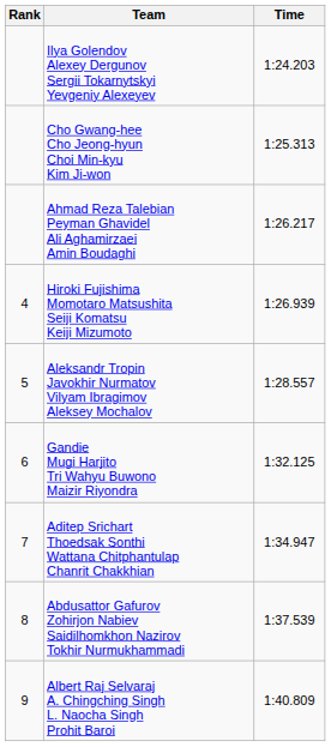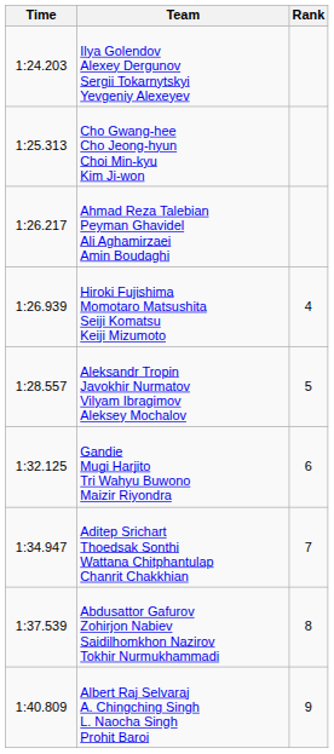 <table class=wikitable style="text-align:center">
 <tr>
+<th width=80>Time</th>
+<th width=250>Team</th>
 <th width=40>Rank</th>
-<th width=250>Team</th>
-<th width=80>Time</th>
 </tr>
 <tr>
+<td>1:24.203</td>
+<td align=left><br><a href='#'>Ilya Golendov</a><br><a href='#'>Alexey Dergunov</a><br><a href='#'>Sergii Tokarnytskyi</a><br><a href='#'>Yevgeniy Alexeyev</a></td>
 <td></td>
-<td align=left><br><a href='#'>Ilya Golendov</a><br><a href='#'>Alexey Dergunov</a><br><a href='#'>Sergii Tokarnytskyi</a><br><a href='#'>Yevgeniy Alexeyev</a></td>
-<td>1:24.203</td>
 </tr>
 <tr>
+<td>1:25.313</td>
+<td align=left><br><a href='#'>Cho Gwang-hee</a><br><a href='#'>Cho Jeong-hyun</a><br><a href='#'>Choi Min-kyu</a><br><a href='#'>Kim Ji-won</a></td>
 <td></td>
-<td align=left><br><a href='#'>Cho Gwang-hee</a><br><a href='#'>Cho Jeong-hyun</a><br><a href='#'>Choi Min-kyu</a><br><a href='#'>Kim Ji-won</a></td>
-<td>1:25.313</td>
 </tr>
 <tr>
+<td>1:26.217</td>
+<td align=left><br><a href='#'>Ahmad Reza Talebian</a><br><a href='#'>Peyman Ghavidel</a><br><a href='#'>Ali Aghamirzaei</a><br><a href='#'>Amin Boudaghi</a></td>
 <td></td>
-<td align=left><br><a href='#'>Ahmad Reza Talebian</a><br><a href='#'>Peyman Ghavidel</a><br><a href='#'>Ali Aghamirzaei</a><br><a href='#'>Amin Boudaghi</a></td>
-<td>1:26.217</td>
 </tr>
 <tr>
+<td>1:26.939</td>
+<td align=left><br><a href='#'>Hiroki Fujishima</a><br><a href='#'>Momotaro Matsushita</a><br><a href='#'>Seiji Komatsu</a><br><a href='#'>Keiji Mizumoto</a></td>
 <td>4</td>
-<td align=left><br><a href='#'>Hiroki Fujishima</a><br><a href='#'>Momotaro Matsushita</a><br><a href='#'>Seiji Komatsu</a><br><a href='#'>Keiji Mizumoto</a></td>
-<td>1:26.939</td>
 </tr>
 <tr>
+<td>1:28.557</td>
+<td align=left><br><a href='#'>Aleksandr Tropin</a><br><a href='#'>Javokhir Nurmatov</a><br><a href='#'>Vilyam Ibragimov</a><br><a href='#'>Aleksey Mochalov</a></td>
 <td>5</td>
-<td align=left><br><a href='#'>Aleksandr Tropin</a><br><a href='#'>Javokhir Nurmatov</a><br><a href='#'>Vilyam Ibragimov</a><br><a href='#'>Aleksey Mochalov</a></td>
-<td>1:28.557</td>
 </tr>
 <tr>
+<td>1:32.125</td>
+<td align=left><br><a href='#'>Gandie</a><br><a href='#'>Mugi Harjito</a><br><a href='#'>Tri Wahyu Buwono</a><br><a href='#'>Maizir Riyondra</a></td>
 <td>6</td>
-<td align=left><br><a href='#'>Gandie</a><br><a href='#'>Mugi Harjito</a><br><a href='#'>Tri Wahyu Buwono</a><br><a href='#'>Maizir Riyondra</a></td>
-<td>1:32.125</td>
 </tr>
 <tr>
+<td>1:34.947</td>
+<td align=left><br><a href='#'>Aditep Srichart</a><br><a href='#'>Thoedsak Sonthi</a><br><a href='#'>Wattana Chitphantulap</a><br><a href='#'>Chanrit Chakkhian</a></td>
 <td>7</td>
-<td align=left><br><a href='#'>Aditep Srichart</a><br><a href='#'>Thoedsak Sonthi</a><br><a href='#'>Wattana Chitphantulap</a><br><a href='#'>Chanrit Chakkhian</a></td>
-<td>1:34.947</td>
 </tr>
 <tr>
+<td>1:37.539</td>
+<td align=left><br><a href='#'>Abdusattor Gafurov</a><br><a href='#'>Zohirjon Nabiev</a><br><a href='#'>Saidilhomkhon Nazirov</a><br><a href='#'>Tokhir Nurmukhammadi</a></td>
 <td>8</td>
-<td align=left><br><a href='#'>Abdusattor Gafurov</a><br><a href='#'>Zohirjon Nabiev</a><br><a href='#'>Saidilhomkhon Nazirov</a><br><a href='#'>Tokhir Nurmukhammadi</a></td>
-<td>1:37.539</td>
 </tr>
 <tr>
+<td>1:40.809</td>
+<td align=left><br><a href='#'>Albert Raj Selvaraj</a><br><a href='#'>A. Chingching Singh</a><br><a href='#'>L. Naocha Singh</a><br><a href='#'>Prohit Baroi</a></td>
 <td>9</td>
-<td align=left><br><a href='#'>Albert Raj Selvaraj</a><br><a href='#'>A. Chingching Singh</a><br><a href='#'>L. Naocha Singh</a><br><a href='#'>Prohit Baroi</a></td>
-<td>1:40.809</td>
 </tr>
 </table>
